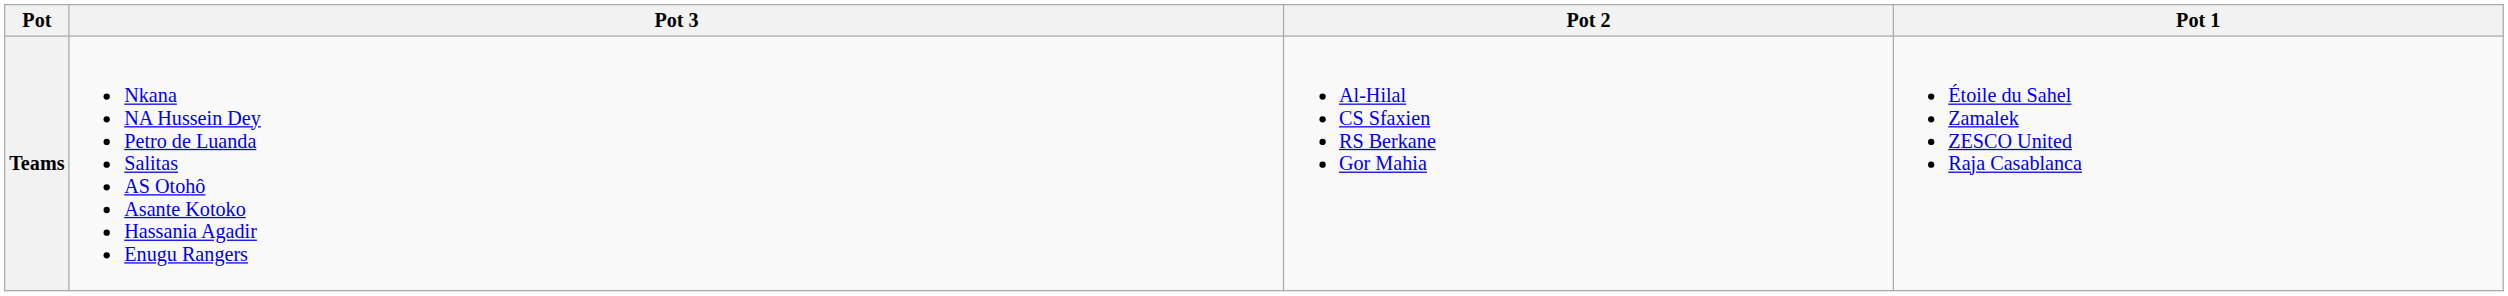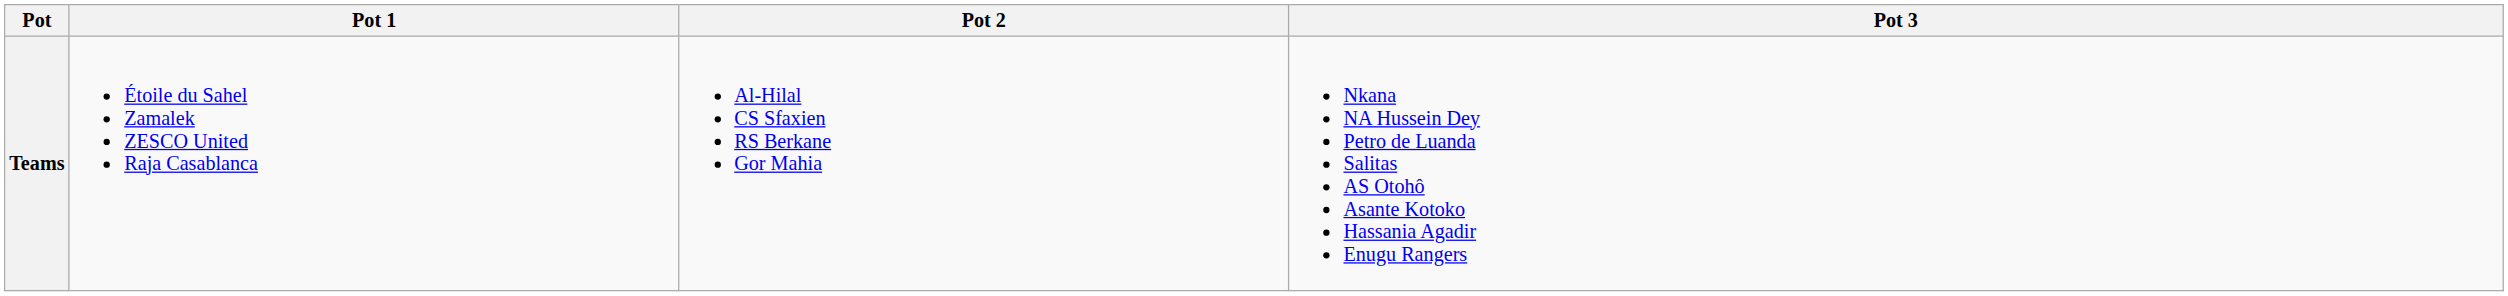 <table class="wikitable" style="width:100%;">
 <tr>
 <th>Pot</th>
+<th width=25%>Pot 1</th>
+<th width=25%>Pot 2</th>
 <th width=50%>Pot 3</th>
-<th width=25%>Pot 2</th>
-<th width=25%>Pot 1</th>
 </tr>
 <tr>
 <th>Teams</th>
+<td valign=top><br><ul><li> <a href='#'>Étoile du Sahel</a> </li><li> <a href='#'>Zamalek</a> </li><li> <a href='#'>ZESCO United</a> </li><li> <a href='#'>Raja Casablanca</a> </li></ul></td>
+<td valign=top><br><ul><li> <a href='#'>Al-Hilal</a> </li><li> <a href='#'>CS Sfaxien</a> </li><li> <a href='#'>RS Berkane</a> </li><li> <a href='#'>Gor Mahia</a> </li></ul></td>
 <td valign=top><br><ul><li> <a href='#'>Nkana</a> </li><li> <a href='#'>NA Hussein Dey</a></li><li> <a href='#'>Petro de Luanda</a></li><li> <a href='#'>Salitas</a></li><li> <a href='#'>AS Otohô</a></li><li> <a href='#'>Asante Kotoko</a></li><li> <a href='#'>Hassania Agadir</a></li><li> <a href='#'>Enugu Rangers</a></li></ul></td>
-<td valign=top><br><ul><li> <a href='#'>Al-Hilal</a> </li><li> <a href='#'>CS Sfaxien</a> </li><li> <a href='#'>RS Berkane</a> </li><li> <a href='#'>Gor Mahia</a> </li></ul></td>
-<td valign=top><br><ul><li> <a href='#'>Étoile du Sahel</a> </li><li> <a href='#'>Zamalek</a> </li><li> <a href='#'>ZESCO United</a> </li><li> <a href='#'>Raja Casablanca</a> </li></ul></td>
 </tr>
 </table>
